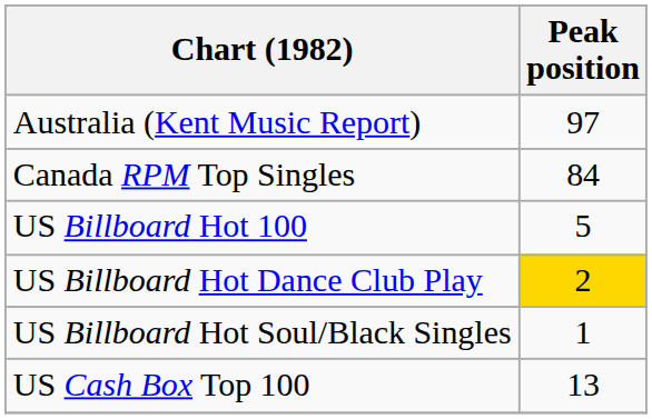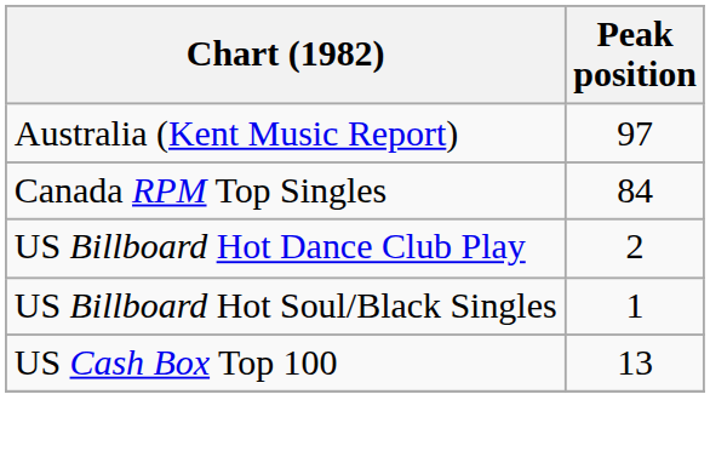 <table class="wikitable sortable">
 <tr>
 <th>Chart (1982)</th>
 <th>Peak<br>position</th>
 </tr>
 <tr>
 <td>Australia (<a href='#'>Kent Music Report</a>)</td>
 <td style="text-align:center;">97</td>
 </tr>
 <tr>
 <td>Canada <em><a href='#'>RPM</a></em> Top Singles</td>
 <td style="text-align:center;">84</td>
 </tr>
 <tr>
-<td>US <a href='#'><em>Billboard</em> Hot 100</a></td>
-<td style="text-align:center;">5</td>
-</tr>
-<tr>
 <td US >US <em>Billboard</em> <a href='#'>Hot Dance Club Play</a></td>
-<td style="background: gold; text-align:center;">2</td>
+<td style="text-align:center;">2</td>
 </tr>
 <tr>
 <td>US <em>Billboard</em> Hot Soul/Black Singles</td>
 <td style="text-align:center;">1</td>
 </tr>
 <tr>
 <td>US <a href='#'><em>Cash Box</em></a> Top 100</td>
 <td align="center">13</td>
 </tr>
 <tr>
 </tr>
 </table>
